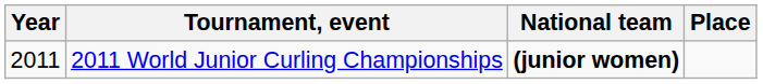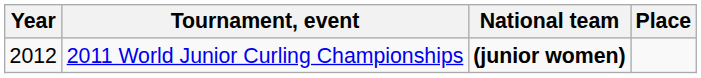 <table class="wikitable">
 <tr>
 <th scope="col">Year</th>
 <th scope="col">Tournament, event</th>
 <th scope="col">National team</th>
 <th scope="col">Place</th>
 </tr>
 <tr>
-<td>2011</td>
+<td>2012</td>
 <td><a href='#'>2011 World Junior Curling Championships</a></td>
 <td><strong> (junior women)</strong></td>
 <td></td>
 </tr>
 </table>
